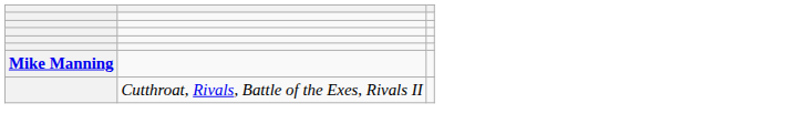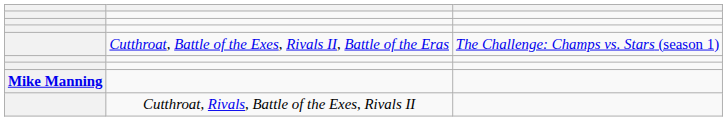 <table class="wikitable sortable " style="text-align: center">
 <tr>
 <th scope="col"></th>
 <th scope="col"></th>
 <th scope="col"></th>
 </tr>
 <tr>
 <th scope="row"></th>
 <td></td>
 <td></td>
 </tr>
 <tr>
 <th scope="row"></th>
 <td></td>
 <td></td>
 </tr>
 <tr>
 <th scope="row"></th>
 <td></td>
 <td></td>
 </tr>
 <tr>
 <th scope="row"></th>
+<td><em><a href='#'>Cutthroat</a></em>, <em><a href='#'>Battle of the Exes</a></em>, <a href='#'><em>Rivals II</em></a>, <em><a href='#'>Battle of the Eras</a></em></td>
+<td><a href='#'><em>The Challenge: Champs vs. Stars</em> (season 1)</a></td>
+</tr>
+<tr>
+<th scope="row"></th>
 <td></td>
 <td></td>
 </tr>
 <tr>
 <th scope="row"></th>
 <td></td>
 <td></td>
 </tr>
 <tr>
 <th scope="row"><a href='#'>Mike Manning</a></th>
 <td></td>
 <td></td>
 </tr>
 <tr>
 <th scope="row"></th>
 <td><em>Cutthroat</em>, <em><a href='#'>Rivals</a></em>, <em>Battle of the Exes</em>, <em>Rivals II</em></td>
 <td></td>
 </tr>
 </table>
